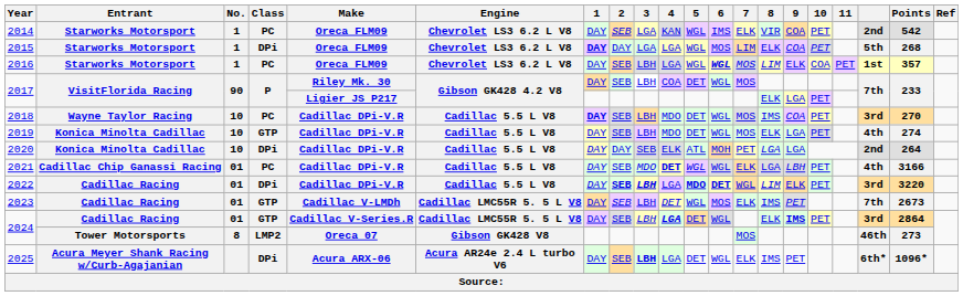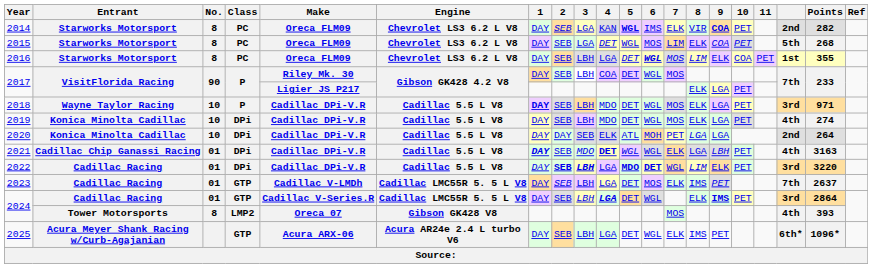 <table class="wikitable" style="text-align:center; font-size:85%">
 <tr>
 <th>Year</th>
 <th>Entrant</th>
 <th>No.</th>
 <th>Class</th>
 <th>Make</th>
 <th>Engine</th>
 <th>1</th>
 <th>2</th>
 <th>3</th>
 <th>4</th>
 <th>5</th>
 <th>6</th>
 <th>7</th>
 <th>8</th>
 <th>9</th>
 <th>10</th>
 <th>11</th>
 <th></th>
 <th>Points</th>
 <th>Ref</th>
 </tr>
 <tr>
 <td><a href='#'>2014</a></td>
 <th nowrap><a href='#'>Starworks Motorsport</a></th>
-<th>1</th>
+<th>8</th>
 <th>PC</th>
 <th nowrap><a href='#'>Oreca FLM09</a></th>
 <th nowrap><a href='#'>Chevrolet</a> LS3 6.2 L V8</th>
 <td style="background:#dfffdf;"><a href='#'>DAY</a><br></td>
 <td style="background:#ffdf9f;"><em><a href='#'>SEB</a></em><br></td>
 <td style="background:#ffffbf;"><a href='#'>LGA</a><br></td>
 <td style="background:#dfdfdf;"><a href='#'>KAN</a><br></td>
-<td style="background:#efcfff;"><a href='#'>WGL</a><br></td>
+<td style="background:#efcfff;"><strong><a href='#'>WGL</a><br></strong></td>
 <td style="background:#efcfff;"><a href='#'>IMS</a><br></td>
 <td style="background:#ffffbf;"><a href='#'>ELK</a><br></td>
 <td style="background:#dfffdf;"><a href='#'>VIR</a><br></td>
-<td style="background:#ffdf9f;"><a href='#'>COA</a><br></td>
+<td style="background:#ffdf9f;"><strong><a href='#'>COA</a><br></strong></td>
 <td style="background:#ffffbf;"><a href='#'>PET</a><br></td>
 <td></td>
 <th style="background:#dfdfdf;">2nd</th>
-<th style="background:#dfdfdf;">542</th>
+<th style="background:#dfdfdf;">282</th>
 <td></td>
 </tr>
 <tr>
 <td><a href='#'>2015</a></td>
 <th nowrap><a href='#'>Starworks Motorsport</a></th>
-<th>1</th>
-<th>DPi</th>
+<th>8</th>
+<th>PC</th>
 <th nowrap><a href='#'>Oreca FLM09</a></th>
 <th nowrap><a href='#'>Chevrolet</a> LS3 6.2 L V8</th>
-<td style="background:#efcfff;"><strong><a href='#'>DAY</a><br></strong></td>
-<td style="background:#DFFFDF;"><a href='#'>DAY</a><br></td>
+<td style="background:#efcfff;"><a href='#'>DAY</a><br></td>
+<td style="background:#dfffdf;"><a href='#'>SEB</a><br></td>
 <td style="background:#dfffdf;"><a href='#'>LGA</a><br></td>
-<td style="background:#FFFFBF;"><a href='#'>LGA</a><br></td>
+<td style="background:#ffffbf;"><em><a href='#'>DET</a></em><br></td>
 <td style="background:#ffffbf;"><a href='#'>WGL</a><br></td>
 <td style="background:#efcfff;"><a href='#'>MOS</a><br></td>
 <td style="background:#ffdf9f;"><a href='#'>LIM</a><br></td>
 <td style="background:#efcfff;"><a href='#'>ELK</a><br></td>
 <td style="background:#efcfff;"><em><a href='#'>COA</a></em><br></td>
 <td style="background:#dfdfdf;"><em><a href='#'>PET</a></em><br></td>
 <td></td>
 <th>5th</th>
 <th>268</th>
 <td></td>
 </tr>
 <tr>
 <td><a href='#'>2016</a></td>
 <th nowrap><a href='#'>Starworks Motorsport</a></th>
-<th>1</th>
+<th>8</th>
 <th>PC</th>
 <th nowrap><a href='#'>Oreca FLM09</a></th>
 <th nowrap><a href='#'>Chevrolet</a> LS3 6.2 L V8</th>
 <td style="background:#dfffdf;"><a href='#'>DAY</a><br></td>
 <td style="background:#ffdf9f;"><a href='#'>SEB</a><br></td>
 <td style="background:#dfdfdf;"><a href='#'>LBH</a><br></td>
 <td style="background:#dfdfdf;"><a href='#'>LGA</a><br></td>
-<td style="background:#ffffbf;"><a href='#'>WGL</a><br></td>
+<td style="background:#ffffbf;"><em><a href='#'>DET</a></em><br></td>
 <td style="background:#ffffbf;"><strong><em><a href='#'>WGL</a></em></strong><br></td>
 <td style="background:#dfdfdf;"><em><a href='#'>MOS</a></em><br></td>
 <td style="background:#ffffbf;"><em><a href='#'>LIM</a></em><br></td>
 <td style="background:#efcfff;"><a href='#'>ELK</a><br></td>
 <td style="background:#ffffbf;"><a href='#'>COA</a><br></td>
 <td style="background:#efcfff;"><a href='#'>PET</a><br></td>
 <th style="background:#ffffbf;">1st</th>
-<th style="background:#ffffbf;">357</th>
+<th style="background:#ffffbf;">355</th>
 <td></td>
 </tr>
 <tr>
 <td rowspan=2><a href='#'>2017</a></td>
 <th rowspan=2 nowrap><a href='#'>VisitFlorida Racing</a></th>
 <th rowspan=2>90</th>
 <th rowspan=2>P</th>
 <th nowrap><a href='#'>Riley Mk. 30</a></th>
 <th rowspan=2 nowrap><a href='#'>Gibson</a> GK428 4.2 V8</th>
 <td style="background:#ffdf9f;"><a href='#'>DAY</a><br></td>
 <td style="background:#dfffdf;"><a href='#'>SEB</a><br></td>
 <td style="background:#ffffff;"><a href='#'>LBH</a><br></td>
 <td style="background:#efcfff;"><a href='#'>COA</a><br></td>
 <td style="background:#efcfff;"><a href='#'>DET</a><br></td>
 <td style="background:#dfffdf;"><a href='#'>WGL</a><br></td>
 <td style="background:#efcfff;"><a href='#'>MOS</a><br></td>
 <td></td>
 <td></td>
 <td></td>
 <td></td>
 <th rowspan=2>7th</th>
 <th rowspan=2>233</th>
 <td rowspan="2"></td>
 </tr>
 <tr>
 <th nowrap><a href='#'>Ligier JS P217</a></th>
 <td></td>
 <td></td>
 <td></td>
 <td></td>
 <td></td>
 <td></td>
 <td></td>
 <td style="background:#dfffdf;"><a href='#'>ELK</a><br></td>
 <td style="background:#ffffbf;"><a href='#'>LGA</a><br></td>
 <td style="background:#efcfff;"><a href='#'>PET</a><br></td>
 <td></td>
 </tr>
 <tr>
 <td><a href='#'>2018</a></td>
 <th nowrap><a href='#'>Wayne Taylor Racing</a></th>
 <th>10</th>
-<th>PC</th>
+<th>P</th>
 <th nowrap><a href='#'>Cadillac DPi-V.R</a></th>
 <th nowrap><a href='#'>Cadillac</a> 5.5 L V8</th>
 <td style="background:#efcfff;"><strong><a href='#'>DAY</a></strong><br></td>
 <td style="background:#dfdfdf;"><a href='#'>SEB</a><br></td>
 <td style="background:#ffdf9f;"><a href='#'>LBH</a><br></td>
 <td style="background:#dfffdf;"><a href='#'>MDO</a><br></td>
 <td style="background:#dfffdf;"><a href='#'>DET</a><br></td>
 <td style="background:#dfffdf;"><a href='#'>WGL</a><br></td>
 <td style="background:#dfdfdf;"><a href='#'>MOS</a><br></td>
-<td style="background:#DFFFDF;"><a href='#'>IMS</a><br></td>
-<td style="background:#efcfff;"><em><a href='#'>COA</a></em><br></td>
+<td style="background:#dfffdf;"><a href='#'>ELK</a><br></td>
+<td style="background:#efcfff;"><a href='#'>LGA</a><br></td>
 <td style="background:#ffffbf;"><a href='#'>PET</a><br></td>
 <td></td>
 <th style="background:#FFDF9F;">3rd</th>
-<th style="background:#FFDF9F;">270</th>
+<th style="background:#FFDF9F;">971</th>
 <td></td>
 </tr>
 <tr>
 <td><a href='#'>2019</a></td>
 <th nowrap><a href='#'>Konica Minolta Cadillac</a></th>
 <th>10</th>
-<th>GTP</th>
+<th>DPi</th>
 <th nowrap><a href='#'>Cadillac DPi-V.R</a></th>
 <th nowrap><a href='#'>Cadillac</a> 5.5 L V8</th>
 <td style="background:#FFFFBF;"><a href='#'>DAY</a><br></td>
 <td style="background:#DFDFDF;"><a href='#'>SEB</a><br></td>
 <td style="background:#EFCFFF;"><a href='#'>LBH</a><br></td>
 <td style="background:#DFFFDF;"><a href='#'>MDO</a><br></td>
 <td style="background:#DFFFDF;"><a href='#'>DET</a><br></td>
 <td style="background:#DFFFDF;"><a href='#'>WGL</a><br></td>
 <td style="background:#DFFFDF;"><a href='#'>MOS</a><br></td>
 <td style="background:#DFFFDF;"><a href='#'>ELK</a><br></td>
 <td style="background:#DFFFDF;"><a href='#'>LGA</a><br></td>
 <td style="background:#DFDFDF;"><a href='#'>PET</a><br></td>
 <td></td>
 <th>4th</th>
 <th>274</th>
 <td></td>
 </tr>
 <tr>
 <td><a href='#'>2020</a></td>
 <th nowrap><a href='#'>Konica Minolta Cadillac</a></th>
 <th>10</th>
 <th>DPi</th>
 <th nowrap><a href='#'>Cadillac DPi-V.R</a></th>
 <th nowrap><a href='#'>Cadillac</a> 5.5 L V8</th>
 <td style="background:#FFFFBF;"><em><a href='#'>DAY</a></em><br></td>
 <td style="background:#DFFFDF;"><a href='#'>DAY</a><br></td>
 <td style="background:#DFDFDF;"><a href='#'>SEB</a><br></td>
 <td style="background:#DFDFDF;"><a href='#'>ELK</a><br></td>
 <td style="background:#DFFFDF;"><a href='#'>ATL</a><br></td>
 <td style="background:#FFDF9F;"><a href='#'>MOH</a><br></td>
 <td style="background:#FFFFBF;"><a href='#'>PET</a><br></td>
 <td style="background:#DFFFDF;"><em><a href='#'>LGA</a></em><br></td>
 <td style="background:#DFFFDF;"><a href='#'>LGA</a><br></td>
 <td colspan=2></td>
 <th style="background:#DFDFDF;">2nd</th>
 <th style="background:#DFDFDF;">264</th>
 <td></td>
 </tr>
 <tr>
 <td><a href='#'>2021</a></td>
 <th nowrap><a href='#'>Cadillac Chip Ganassi Racing</a></th>
 <th>01</th>
-<th>PC</th>
+<th>DPi</th>
 <th nowrap><a href='#'>Cadillac DPi-V.R</a></th>
 <th nowrap><a href='#'>Cadillac</a> 5.5 L V8</th>
-<td style="background:#DFFFDF;"><em><a href='#'>DAY</a></em><br></td>
+<td style="background:#DFFFDF;"><strong><em><a href='#'>DAY</a></em><br></strong></td>
 <td style="background:#DFFFDF;"><a href='#'>SEB</a><br></td>
 <td style="background:#DFFFDF;"><em><a href='#'>MDO</a></em><br></td>
 <td style="background:#FFFFBF;"><strong><a href='#'>DET</a></strong><br></td>
 <td style="background:#EFCFFF;"><em><a href='#'>WGL</a></em><br></td>
 <td style="background:#DFDFDF;"><a href='#'>WGL</a><br></td>
 <td style="background:#FFDF9F;"><a href='#'>ELK</a><br></td>
 <td style="background:#DFDFDF;"><a href='#'>LGA</a><br></td>
 <td style="background:#DFDFDF;"><em><a href='#'>LBH</a></em><br></td>
 <td style="background:#DFFFDF;"><a href='#'>PET</a><br></td>
 <td></td>
 <th>4th</th>
-<th>3166</th>
+<th>3163</th>
 <td></td>
 </tr>
 <tr>
 <td><a href='#'>2022</a></td>
 <th nowrap><a href='#'>Cadillac Racing</a></th>
 <th>01</th>
 <th>DPi</th>
 <th nowrap><a href='#'>Cadillac DPi-V.R</a></th>
 <th nowrap><a href='#'>Cadillac</a> 5.5 L V8</th>
 <td style="background:#DFFFDF;"><em><a href='#'>DAY</a></em><br></td>
 <td style="background:#DFFFDF;"><strong><a href='#'>SEB</a></strong><br></td>
 <td style="background:#FFFFBF;"><strong><em><a href='#'>LBH</a></em></strong><br></td>
 <td style="background:#EFCFFF;"><a href='#'>LGA</a><br></td>
 <td style="background:#DFFFDF;"><strong><a href='#'>MDO</a></strong><br></td>
 <td style="background:#FFFFBF;"><strong><a href='#'>DET</a></strong><br></td>
 <td style="background:#FFDF9F;"><a href='#'>WGL</a><br></td>
 <td style="background:#ffffbf;"><em><a href='#'>LIM</a></em><br></td>
 <td style="background:#FFDF9F;"><a href='#'>ELK</a><br></td>
 <td style="background:#DFFFDF;"><a href='#'>PET</a><br></td>
 <td></td>
 <th style="background:#FFDF9F;">3rd</th>
 <th style="background:#FFDF9F;">3220</th>
 <td></td>
 </tr>
 <tr>
 <td><a href='#'>2023</a></td>
 <th nowrap><a href='#'>Cadillac Racing</a></th>
 <th>01</th>
 <th>GTP</th>
 <th nowrap><a href='#'>Cadillac V-LMDh</a></th>
 <th nowrap><a href='#'>Cadillac</a> LMC55R 5. 5 L <a href='#'>V8</a></th>
 <td style="background:#FFDF9F;"><a href='#'>DAY</a><br></td>
 <td style="background:#EFCFFF;"><em><a href='#'>SEB</a></em><br></td>
 <td style="background:#EFCFFF;"><a href='#'>LBH</a><br></td>
-<td style="background:#ffffbf;"><em><a href='#'>DET</a></em><br></td>
-<td style="background:#DFFFDF;"><a href='#'>WGL</a><br></td>
+<td style="background:#FFFFBF;"><a href='#'>LGA</a><br></td>
+<td style="background:#DFFFDF;"><a href='#'>DET</a><br></td>
 <td style="background:#EFCFFF;"><a href='#'>MOS</a><br></td>
 <td style="background:#DFFFDF;"><a href='#'>ELK</a><br></td>
 <td style="background:#DFFFDF;"><a href='#'>IMS</a><br></td>
 <td style="background:#DFDFDF;"><em><a href='#'>PET</a></em><br></td>
 <td></td>
 <td></td>
 <th>7th</th>
-<th>2673</th>
+<th>2637</th>
 <td></td>
 </tr>
 <tr>
 <td rowspan=2><a href='#'>2024</a></td>
 <th nowrap><a href='#'>Cadillac Racing</a></th>
 <th>01</th>
 <th>GTP</th>
 <th nowrap><a href='#'>Cadillac V-Series.R</a></th>
 <th nowrap><a href='#'>Cadillac</a> LMC55R 5. 5 L <a href='#'>V8</a></th>
 <td style="background:#EFCFFF;"><a href='#'>DAY</a><br></td>
 <td style="background:#DFDFDF;"><a href='#'>SEB</a><br></td>
 <td style="background:#FFFFBF;"><em><a href='#'>LBH</a></em><br></td>
 <td style="background:#DFFFDF;"><strong><em><a href='#'>LGA</a></em></strong><br></td>
 <td style="background:#FFDF9F;"><a href='#'>DET</a><br></td>
 <td style="background:#DFDFDF;"><a href='#'>WGL</a><br></td>
 <td></td>
 <td style="background:#DFFFDF;"><a href='#'>ELK</a><br></td>
 <td style="background:#DFFFDF;"><strong><a href='#'>IMS</a></strong><br></td>
 <td style="background:#FFFFBF;"><a href='#'>PET</a><br></td>
 <td></td>
 <th style="background:#FFDF9F;">3rd</th>
 <th style="background:#FFDF9F;">2864</th>
 <td rowspan="2"></td>
 </tr>
 <tr>
 <th nowrap>Tower Motorsports</th>
 <th>8</th>
 <th>LMP2</th>
 <th nowrap><a href='#'>Oreca 07</a></th>
 <th nowrap><a href='#'>Gibson</a> GK428 V8</th>
 <td></td>
 <td></td>
 <td></td>
 <td></td>
 <td></td>
 <td></td>
 <td style="background:#DFFFDF;"><a href='#'>MOS</a><br></td>
 <td></td>
 <td></td>
 <td></td>
 <td></td>
-<th>46th</th>
-<th>273</th>
+<th>4th</th>
+<th>393</th>
 </tr>
 <tr>
 <td><a href='#'>2025</a></td>
 <th><a href='#'>Acura Meyer Shank Racing w/Curb-Agajanian</a></th>
 <th></th>
-<th>DPi</th>
+<th>GTP</th>
 <th><a href='#'>Acura ARX-06</a></th>
 <th><a href='#'>Acura</a> AR24e 2.4 L turbo V6</th>
 <td style="background:#DFFFDF;"><a href='#'>DAY</a><br></td>
 <td style="background:#FFDF9F;"><a href='#'>SEB</a><br></td>
-<td style="background:#DFFFDF;"><strong><a href='#'>LBH</a><br></strong></td>
+<td style="background:#DFFFDF;"><a href='#'>LBH</a><br></td>
 <td style="background:#DFFFDF;"><a href='#'>LGA</a><br></td>
 <td style="background:#;"><a href='#'>DET</a><br></td>
 <td style="background:#;"><a href='#'>WGL</a><br></td>
 <td style="background:#;"><a href='#'>ELK</a><br></td>
 <td style="background:#;"><a href='#'>IMS</a><br></td>
 <td style="background:#;"><a href='#'>PET</a><br></td>
 <td></td>
 <td></td>
 <th>6th*</th>
 <th>1096*</th>
 </tr>
 <tr>
 <th colspan="20">Source:</th>
 </tr>
 </table>
